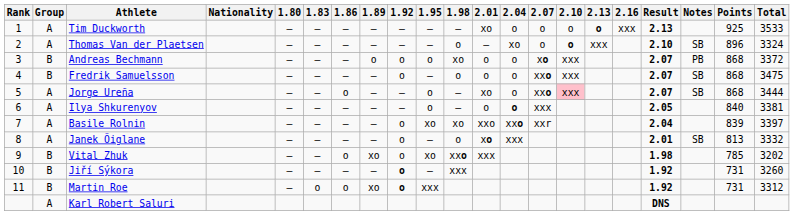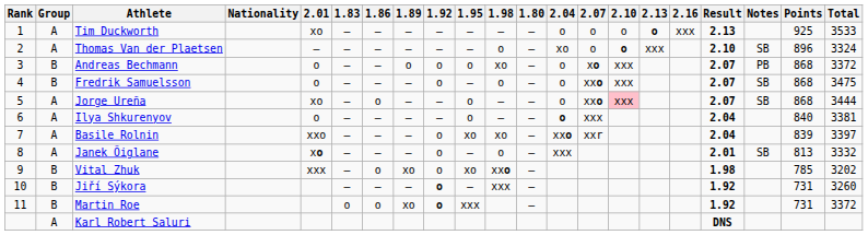 <table class="wikitable sortable" style="text-align:center">
 <tr>
 <th>Rank</th>
 <th>Group</th>
 <th>Athlete</th>
 <th>Nationality</th>
-<th>1.80</th>
+<th>2.01</th>
 <th>1.83</th>
 <th>1.86</th>
 <th>1.89</th>
 <th>1.92</th>
 <th>1.95</th>
 <th>1.98</th>
-<th>2.01</th>
+<th>1.80</th>
 <th>2.04</th>
 <th>2.07</th>
 <th>2.10</th>
 <th>2.13</th>
 <th>2.16</th>
 <th>Result</th>
 <th>Notes</th>
 <th>Points</th>
 <th>Total</th>
 </tr>
 <tr>
 <td>1</td>
 <td>A</td>
 <td align=left><a href='#'>Tim Duckworth</a></td>
 <td align=left></td>
+<td>xo</td>
 <td>–</td>
 <td>–</td>
 <td>–</td>
 <td>–</td>
 <td>–</td>
 <td>–</td>
 <td>–</td>
-<td>xo</td>
 <td>o</td>
 <td>o</td>
 <td>o</td>
 <td><strong>o</strong></td>
 <td>xxx</td>
 <td><strong>2.13</strong></td>
 <td></td>
 <td>925</td>
 <td>3533</td>
 </tr>
 <tr>
 <td>2</td>
 <td>A</td>
 <td align=left><a href='#'>Thomas Van der Plaetsen</a></td>
 <td align=left></td>
 <td>–</td>
 <td>–</td>
 <td>–</td>
 <td>–</td>
 <td>–</td>
 <td>–</td>
 <td>o</td>
 <td>–</td>
 <td>xo</td>
 <td>o</td>
 <td><strong>o</strong></td>
 <td>xxx</td>
 <td></td>
 <td><strong>2.10</strong></td>
 <td>SB</td>
 <td>896</td>
 <td>3324</td>
 </tr>
 <tr>
 <td>3</td>
 <td>B</td>
 <td align=left><a href='#'>Andreas Bechmann</a></td>
 <td align=left></td>
-<td>–</td>
+<td>o</td>
 <td>–</td>
 <td>–</td>
 <td>o</td>
 <td>o</td>
 <td>o</td>
 <td>xo</td>
-<td>o</td>
+<td>–</td>
 <td>o</td>
 <td>x<strong>o</strong></td>
 <td>xxx</td>
 <td></td>
 <td></td>
 <td><strong>2.07</strong></td>
 <td>PB</td>
 <td>868</td>
 <td>3372</td>
 </tr>
 <tr>
 <td>4</td>
 <td>B</td>
 <td align=left><a href='#'>Fredrik Samuelsson</a></td>
 <td align=left></td>
-<td>–</td>
+<td>o</td>
 <td>–</td>
 <td>–</td>
 <td>–</td>
 <td>o</td>
 <td>–</td>
 <td>o</td>
-<td>o</td>
+<td>–</td>
 <td>o</td>
 <td>xx<strong>o</strong></td>
 <td>xxx</td>
 <td></td>
 <td></td>
 <td><strong>2.07</strong></td>
 <td>SB</td>
 <td>868</td>
 <td>3475</td>
 </tr>
 <tr>
 <td>5</td>
 <td>A</td>
 <td align=left><a href='#'>Jorge Ureña</a></td>
 <td align=left></td>
-<td>–</td>
+<td>xo</td>
 <td>–</td>
 <td>o</td>
 <td>–</td>
 <td>–</td>
 <td>o</td>
 <td>–</td>
-<td>xo</td>
+<td>–</td>
 <td>o</td>
 <td>xx<strong>o</strong></td>
 <td style="background: pink;">xxx</td>
 <td></td>
 <td></td>
 <td><strong>2.07</strong></td>
 <td>SB</td>
 <td>868</td>
 <td>3444</td>
 </tr>
 <tr>
 <td>6</td>
 <td>A</td>
 <td align=left><a href='#'>Ilya Shkurenyov</a></td>
 <td align=left></td>
-<td>–</td>
+<td>o</td>
 <td>–</td>
 <td>–</td>
 <td>–</td>
 <td>–</td>
 <td>o</td>
 <td>–</td>
-<td>o</td>
+<td>–</td>
 <td><strong>o</strong></td>
 <td>xxx</td>
 <td></td>
 <td></td>
 <td></td>
-<td><strong>2.05</strong></td>
+<td><strong>2.04</strong></td>
 <td></td>
 <td>840</td>
 <td>3381</td>
 </tr>
 <tr>
 <td>7</td>
 <td>A</td>
 <td align=left><a href='#'>Basile Rolnin</a></td>
 <td align=left></td>
-<td>–</td>
+<td>xxo</td>
 <td>–</td>
 <td>–</td>
 <td>–</td>
 <td>o</td>
 <td>xo</td>
 <td>xo</td>
-<td>xxo</td>
+<td>–</td>
 <td>xx<strong>o</strong></td>
 <td>xxr</td>
 <td></td>
 <td></td>
 <td></td>
 <td><strong>2.04</strong></td>
 <td></td>
 <td>839</td>
 <td>3397</td>
 </tr>
 <tr>
 <td>8</td>
 <td>A</td>
 <td align=left><a href='#'>Janek Õiglane</a></td>
 <td align=left></td>
-<td>–</td>
+<td>x<strong>o</strong></td>
 <td>–</td>
 <td>–</td>
 <td>–</td>
 <td>o</td>
 <td>–</td>
 <td>o</td>
-<td>x<strong>o</strong></td>
+<td>–</td>
 <td>xxx</td>
 <td></td>
 <td></td>
 <td></td>
 <td></td>
 <td><strong>2.01</strong></td>
 <td>SB</td>
 <td>813</td>
 <td>3332</td>
 </tr>
 <tr>
 <td>9</td>
 <td>B</td>
 <td align=left><a href='#'>Vital Zhuk</a></td>
 <td align=left></td>
-<td>–</td>
+<td>xxx</td>
 <td>–</td>
 <td>o</td>
 <td>xo</td>
 <td>o</td>
 <td>xo</td>
 <td>xx<strong>o</strong></td>
-<td>xxx</td>
+<td>–</td>
 <td></td>
 <td></td>
 <td></td>
 <td></td>
 <td></td>
 <td><strong>1.98</strong></td>
 <td></td>
 <td>785</td>
 <td>3202</td>
 </tr>
 <tr>
 <td>10</td>
 <td>B</td>
 <td align=left><a href='#'>Jiří Sýkora</a></td>
 <td align=left></td>
-<td>–</td>
+<td></td>
 <td>–</td>
 <td>–</td>
 <td>–</td>
 <td><strong>o</strong></td>
 <td>–</td>
 <td>xxx</td>
-<td></td>
+<td>–</td>
 <td></td>
 <td></td>
 <td></td>
 <td></td>
 <td></td>
 <td><strong>1.92</strong></td>
 <td></td>
 <td>731</td>
 <td>3260</td>
 </tr>
 <tr>
 <td>11</td>
 <td>B</td>
 <td align=left><a href='#'>Martin Roe</a></td>
 <td align=left></td>
-<td>–</td>
+<td></td>
 <td>o</td>
 <td>o</td>
 <td>xo</td>
 <td><strong>o</strong></td>
 <td>xxx</td>
 <td></td>
-<td></td>
+<td>–</td>
 <td></td>
 <td></td>
 <td></td>
 <td></td>
 <td></td>
 <td><strong>1.92</strong></td>
 <td></td>
 <td>731</td>
-<td>3312</td>
+<td>3372</td>
 </tr>
 <tr>
 <td></td>
 <td>A</td>
 <td align=left><a href='#'>Karl Robert Saluri</a></td>
 <td align=left></td>
 <td></td>
 <td></td>
 <td></td>
 <td></td>
 <td></td>
 <td></td>
 <td></td>
 <td></td>
 <td></td>
 <td></td>
 <td></td>
 <td></td>
 <td></td>
 <td><strong>DNS</strong></td>
 <td></td>
 <td></td>
 <td></td>
 </tr>
 </table>
